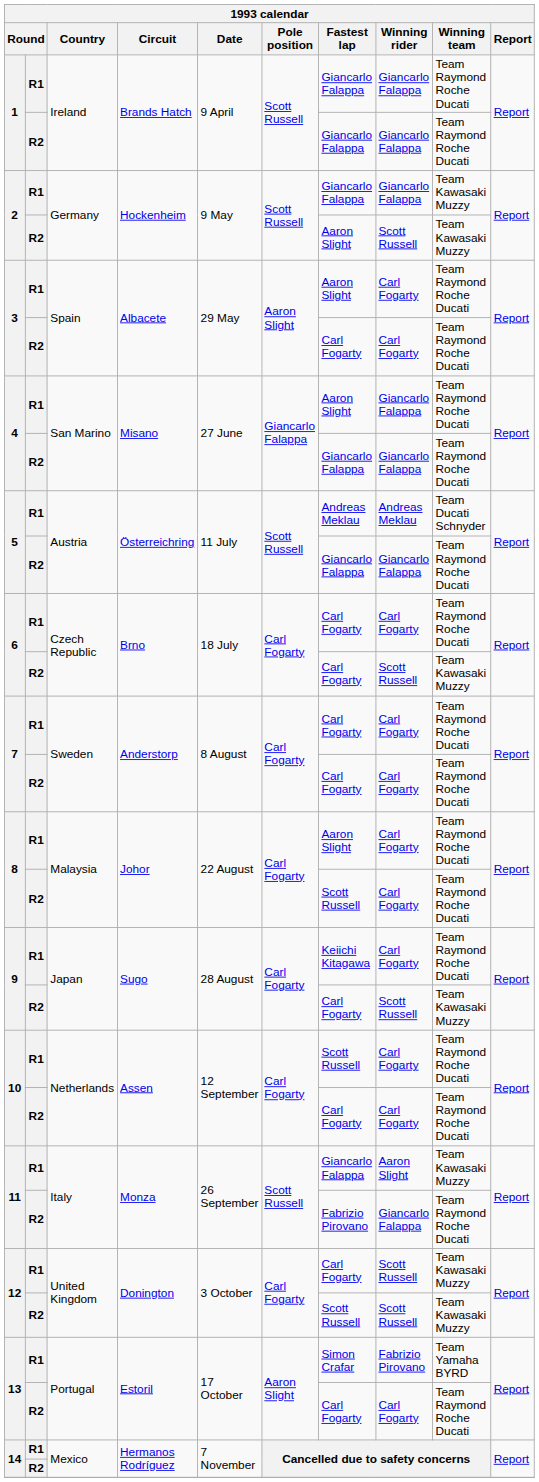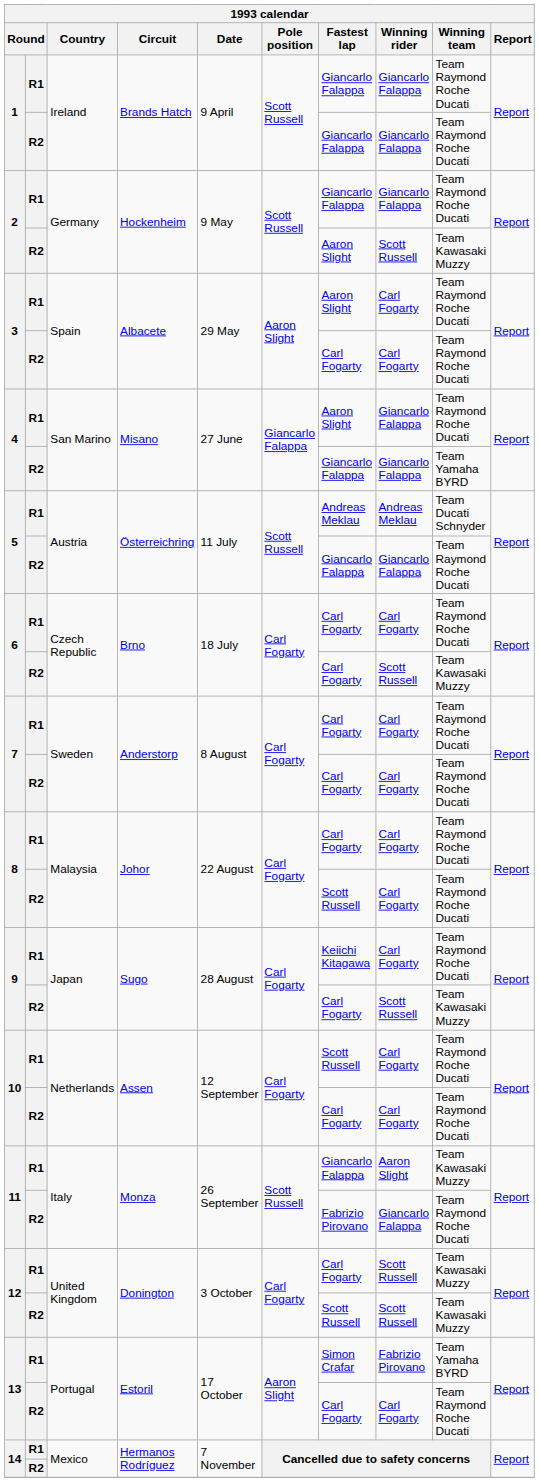 <table class="wikitable" style="font-size: 85%">
 <tr>
 <th colspan=10>1993 calendar</th>
 </tr>
 <tr>
 <th colspan=2>Round</th>
 <th>Country</th>
 <th>Circuit</th>
 <th>Date</th>
 <th>Pole position</th>
 <th>Fastest lap</th>
 <th>Winning rider</th>
 <th>Winning team</th>
 <th>Report</th>
 </tr>
 <tr>
 <th rowspan=2>1</th>
 <th>R1</th>
 <td rowspan=2> Ireland</td>
 <td rowspan=2><a href='#'>Brands Hatch</a></td>
 <td rowspan=2>9 April</td>
 <td rowspan=2> <a href='#'>Scott Russell</a></td>
 <td> <a href='#'>Giancarlo Falappa</a></td>
 <td> <a href='#'>Giancarlo Falappa</a></td>
 <td>Team Raymond Roche Ducati</td>
 <td rowspan=2><a href='#'>Report</a></td>
 </tr>
 <tr>
 <th>R2</th>
 <td> <a href='#'>Giancarlo Falappa</a></td>
 <td> <a href='#'>Giancarlo Falappa</a></td>
 <td>Team Raymond Roche Ducati</td>
 </tr>
 <tr>
 <th rowspan=2>2</th>
 <th>R1</th>
 <td rowspan=2> Germany</td>
 <td rowspan=2><a href='#'>Hockenheim</a></td>
 <td rowspan=2>9 May</td>
 <td rowspan=2> <a href='#'>Scott Russell</a></td>
 <td> <a href='#'>Giancarlo Falappa</a></td>
 <td> <a href='#'>Giancarlo Falappa</a></td>
-<td>Team Kawasaki Muzzy</td>
+<td>Team Raymond Roche Ducati</td>
 <td rowspan=2><a href='#'>Report</a></td>
 </tr>
 <tr>
 <th>R2</th>
 <td> <a href='#'>Aaron Slight</a></td>
 <td> <a href='#'>Scott Russell</a></td>
 <td>Team Kawasaki Muzzy</td>
 </tr>
 <tr>
 <th rowspan=2>3</th>
 <th>R1</th>
 <td rowspan=2> Spain</td>
 <td rowspan=2><a href='#'>Albacete</a></td>
 <td rowspan=2>29 May</td>
 <td rowspan=2> <a href='#'>Aaron Slight</a></td>
 <td> <a href='#'>Aaron Slight</a></td>
 <td> <a href='#'>Carl Fogarty</a></td>
 <td>Team Raymond Roche Ducati</td>
 <td rowspan=2><a href='#'>Report</a></td>
 </tr>
 <tr>
 <th>R2</th>
 <td> <a href='#'>Carl Fogarty</a></td>
 <td> <a href='#'>Carl Fogarty</a></td>
 <td>Team Raymond Roche Ducati</td>
 </tr>
 <tr>
 <th rowspan=2>4</th>
 <th>R1</th>
 <td rowspan=2> San Marino</td>
 <td rowspan=2><a href='#'>Misano</a></td>
 <td rowspan=2>27 June</td>
 <td rowspan=2> <a href='#'>Giancarlo Falappa</a></td>
 <td> <a href='#'>Aaron Slight</a></td>
 <td> <a href='#'>Giancarlo Falappa</a></td>
 <td>Team Raymond Roche Ducati</td>
 <td rowspan=2><a href='#'>Report</a></td>
 </tr>
 <tr>
 <th>R2</th>
 <td> <a href='#'>Giancarlo Falappa</a></td>
 <td> <a href='#'>Giancarlo Falappa</a></td>
-<td>Team Raymond Roche Ducati</td>
+<td>Team Yamaha BYRD</td>
 </tr>
 <tr>
 <th rowspan=2>5</th>
 <th>R1</th>
 <td rowspan=2> Austria</td>
 <td rowspan=2><a href='#'>Österreichring</a></td>
 <td rowspan=2>11 July</td>
 <td rowspan=2> <a href='#'>Scott Russell</a></td>
 <td> <a href='#'>Andreas Meklau</a></td>
 <td> <a href='#'>Andreas Meklau</a></td>
 <td>Team Ducati Schnyder</td>
 <td rowspan=2><a href='#'>Report</a></td>
 </tr>
 <tr>
 <th>R2</th>
 <td> <a href='#'>Giancarlo Falappa</a></td>
 <td> <a href='#'>Giancarlo Falappa</a></td>
 <td>Team Raymond Roche Ducati</td>
 </tr>
 <tr>
 <th rowspan=2>6</th>
 <th>R1</th>
 <td rowspan=2> Czech Republic</td>
 <td rowspan=2><a href='#'>Brno</a></td>
 <td rowspan=2>18 July</td>
 <td rowspan=2> <a href='#'>Carl Fogarty</a></td>
 <td> <a href='#'>Carl Fogarty</a></td>
 <td> <a href='#'>Carl Fogarty</a></td>
 <td>Team Raymond Roche Ducati</td>
 <td rowspan=2><a href='#'>Report</a></td>
 </tr>
 <tr>
 <th>R2</th>
 <td> <a href='#'>Carl Fogarty</a></td>
 <td> <a href='#'>Scott Russell</a></td>
 <td>Team Kawasaki Muzzy</td>
 </tr>
 <tr>
 <th rowspan=2>7</th>
 <th>R1</th>
 <td rowspan=2> Sweden</td>
 <td rowspan=2><a href='#'>Anderstorp</a></td>
 <td rowspan=2>8 August</td>
 <td rowspan=2> <a href='#'>Carl Fogarty</a></td>
 <td> <a href='#'>Carl Fogarty</a></td>
 <td> <a href='#'>Carl Fogarty</a></td>
 <td>Team Raymond Roche Ducati</td>
 <td rowspan=2><a href='#'>Report</a></td>
 </tr>
 <tr>
 <th>R2</th>
 <td> <a href='#'>Carl Fogarty</a></td>
 <td> <a href='#'>Carl Fogarty</a></td>
 <td>Team Raymond Roche Ducati</td>
 </tr>
 <tr>
 <th rowspan=2>8</th>
 <th>R1</th>
 <td rowspan=2> Malaysia</td>
 <td rowspan=2><a href='#'>Johor</a></td>
 <td rowspan=2>22 August</td>
 <td rowspan=2> <a href='#'>Carl Fogarty</a></td>
-<td> <a href='#'>Aaron Slight</a></td>
+<td> <a href='#'>Carl Fogarty</a></td>
 <td> <a href='#'>Carl Fogarty</a></td>
 <td>Team Raymond Roche Ducati</td>
 <td rowspan=2><a href='#'>Report</a></td>
 </tr>
 <tr>
 <th>R2</th>
 <td> <a href='#'>Scott Russell</a></td>
 <td> <a href='#'>Carl Fogarty</a></td>
 <td>Team Raymond Roche Ducati</td>
 </tr>
 <tr>
 <th rowspan=2>9</th>
 <th>R1</th>
 <td rowspan=2> Japan</td>
 <td rowspan=2><a href='#'>Sugo</a></td>
 <td rowspan=2>28 August</td>
 <td rowspan=2> <a href='#'>Carl Fogarty</a></td>
 <td> <a href='#'>Keiichi Kitagawa</a></td>
 <td> <a href='#'>Carl Fogarty</a></td>
 <td>Team Raymond Roche Ducati</td>
 <td rowspan=2><a href='#'>Report</a></td>
 </tr>
 <tr>
 <th>R2</th>
 <td> <a href='#'>Carl Fogarty</a></td>
 <td> <a href='#'>Scott Russell</a></td>
 <td>Team Kawasaki Muzzy</td>
 </tr>
 <tr>
 <th rowspan=2>10</th>
 <th>R1</th>
 <td rowspan=2> Netherlands</td>
 <td rowspan=2><a href='#'>Assen</a></td>
 <td rowspan=2>12 September</td>
 <td rowspan=2> <a href='#'>Carl Fogarty</a></td>
 <td> <a href='#'>Scott Russell</a></td>
 <td> <a href='#'>Carl Fogarty</a></td>
 <td>Team Raymond Roche Ducati</td>
 <td rowspan=2><a href='#'>Report</a></td>
 </tr>
 <tr>
 <th>R2</th>
 <td> <a href='#'>Carl Fogarty</a></td>
 <td> <a href='#'>Carl Fogarty</a></td>
 <td>Team Raymond Roche Ducati</td>
 </tr>
 <tr>
 <th rowspan=2>11</th>
 <th>R1</th>
 <td rowspan=2> Italy</td>
 <td rowspan=2><a href='#'>Monza</a></td>
 <td rowspan=2>26 September</td>
 <td rowspan=2> <a href='#'>Scott Russell</a></td>
 <td> <a href='#'>Giancarlo Falappa</a></td>
 <td> <a href='#'>Aaron Slight</a></td>
 <td>Team Kawasaki Muzzy</td>
 <td rowspan=2><a href='#'>Report</a></td>
 </tr>
 <tr>
 <th>R2</th>
 <td> <a href='#'>Fabrizio Pirovano</a></td>
 <td> <a href='#'>Giancarlo Falappa</a></td>
 <td>Team Raymond Roche Ducati</td>
 </tr>
 <tr>
 <th rowspan=2>12</th>
 <th>R1</th>
 <td rowspan=2> United Kingdom</td>
 <td rowspan=2><a href='#'>Donington</a></td>
 <td rowspan=2>3 October</td>
 <td rowspan=2> <a href='#'>Carl Fogarty</a></td>
 <td> <a href='#'>Carl Fogarty</a></td>
 <td> <a href='#'>Scott Russell</a></td>
 <td>Team Kawasaki Muzzy</td>
 <td rowspan=2><a href='#'>Report</a></td>
 </tr>
 <tr>
 <th>R2</th>
 <td> <a href='#'>Scott Russell</a></td>
 <td> <a href='#'>Scott Russell</a></td>
 <td>Team Kawasaki Muzzy</td>
 </tr>
 <tr>
 <th rowspan=2>13</th>
 <th>R1</th>
 <td rowspan=2> Portugal</td>
 <td rowspan=2><a href='#'>Estoril</a></td>
 <td rowspan=2>17 October</td>
 <td rowspan=2> <a href='#'>Aaron Slight</a></td>
 <td> <a href='#'>Simon Crafar</a></td>
 <td> <a href='#'>Fabrizio Pirovano</a></td>
 <td>Team Yamaha BYRD</td>
 <td rowspan=2><a href='#'>Report</a></td>
 </tr>
 <tr>
 <th>R2</th>
 <td> <a href='#'>Carl Fogarty</a></td>
 <td> <a href='#'>Carl Fogarty</a></td>
 <td>Team Raymond Roche Ducati</td>
 </tr>
 <tr>
 <th rowspan=2>14</th>
 <th>R1</th>
 <td rowspan=2> Mexico</td>
 <td rowspan=2><a href='#'>Hermanos Rodríguez</a></td>
 <td rowspan=2>7 November</td>
 <th rowspan=2 colspan=4>Cancelled due to safety concerns</th>
 <td rowspan=2><a href='#'>Report</a></td>
 </tr>
 <tr>
 <th>R2</th>
 </tr>
 <tr>
 </tr>
 </table>
